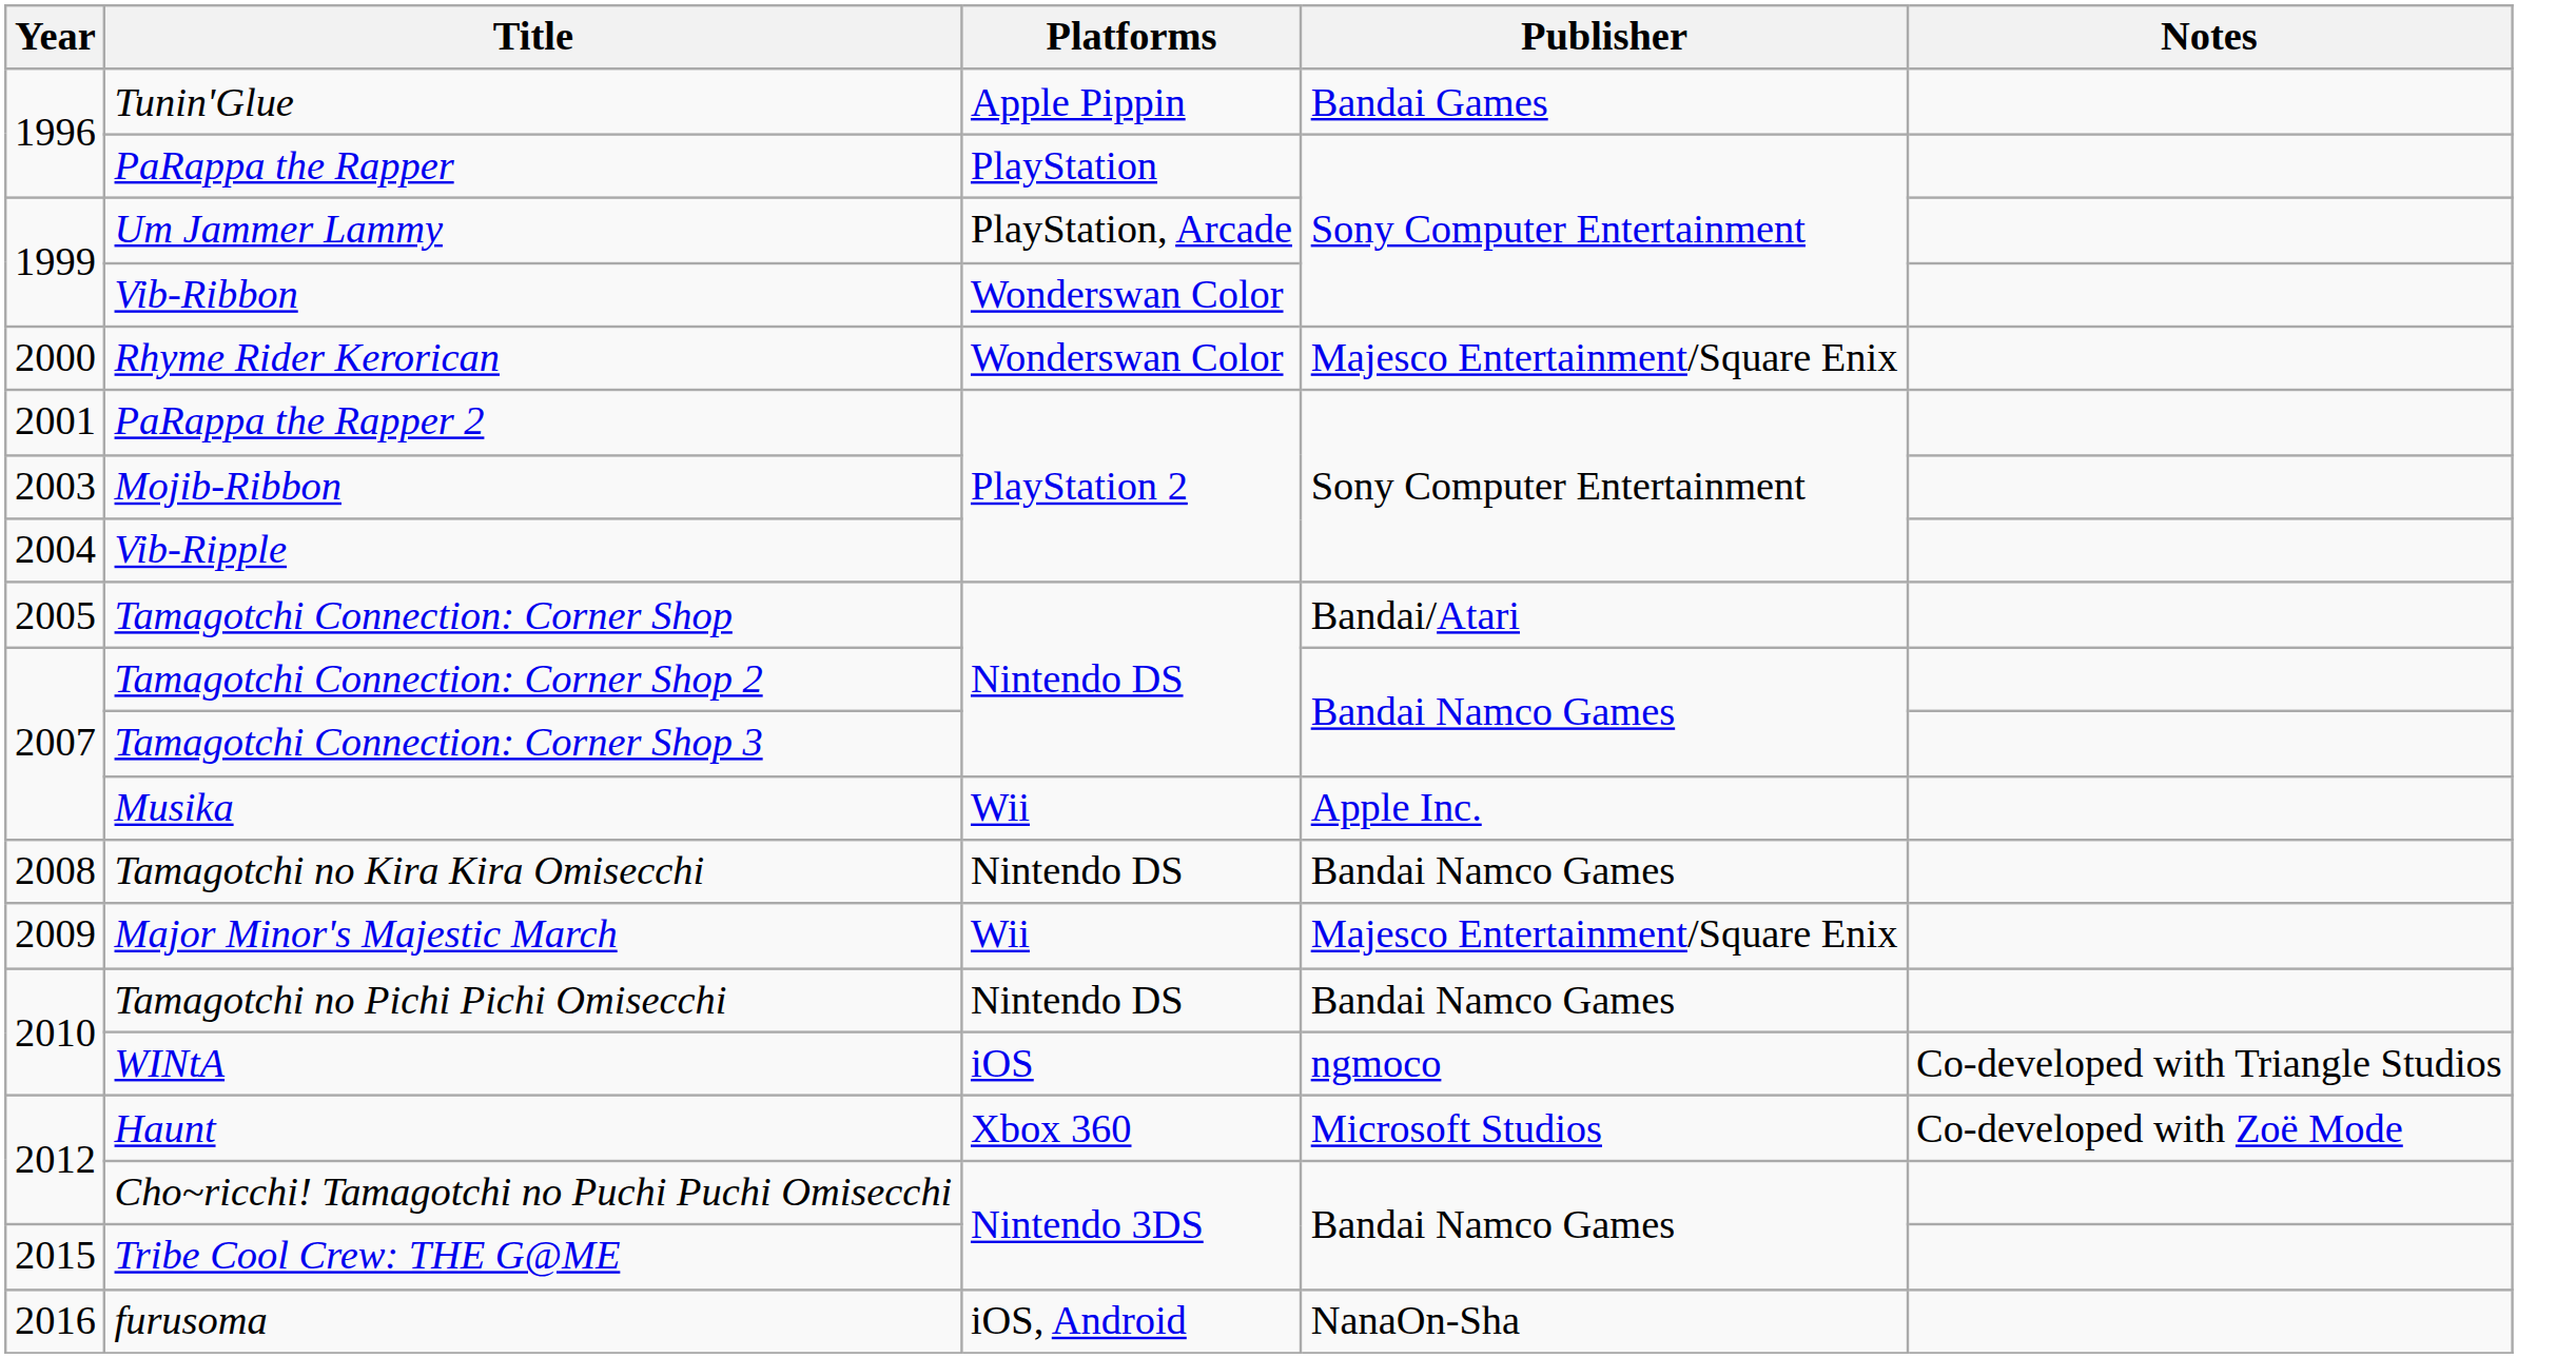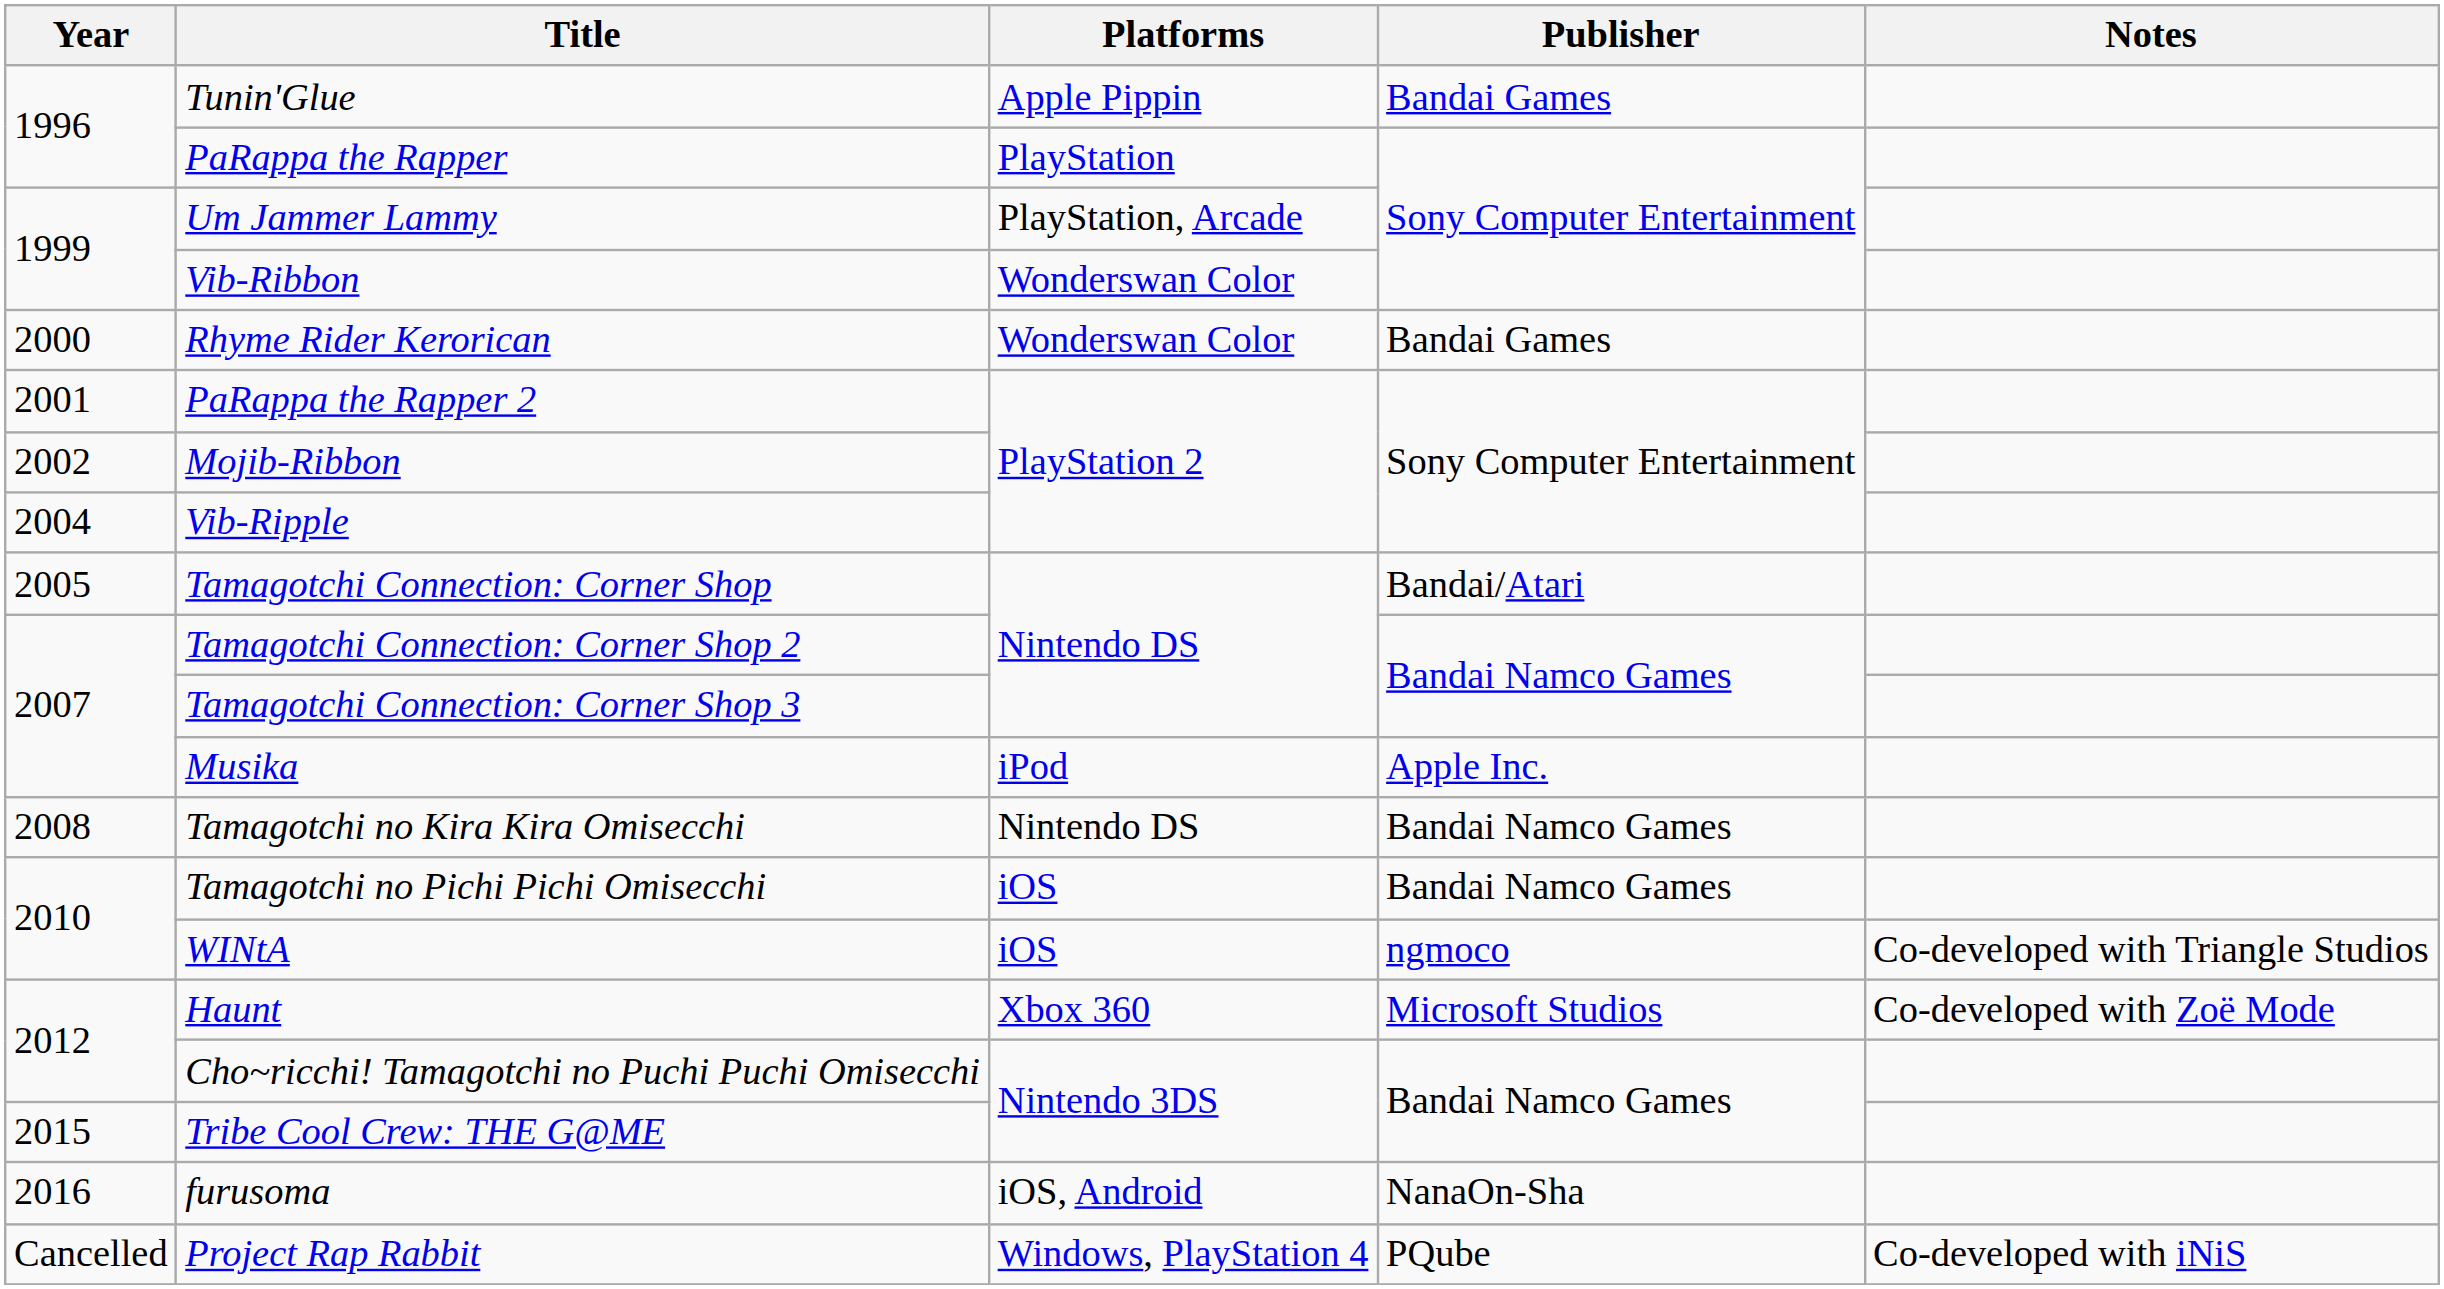 <table class="wikitable sortable">
 <tr>
 <th>Year</th>
 <th>Title</th>
 <th>Platforms</th>
 <th>Publisher</th>
 <th>Notes</th>
 </tr>
 <tr>
 <td rowspan="2">1996</td>
 <td><em>Tunin'Glue</em></td>
 <td><a href='#'>Apple Pippin</a></td>
 <td><a href='#'>Bandai Games</a></td>
 <td></td>
 </tr>
 <tr>
 <td><em><a href='#'>PaRappa the Rapper</a></em></td>
 <td><a href='#'>PlayStation</a></td>
 <td rowspan="3"><a href='#'>Sony Computer Entertainment</a></td>
 <td></td>
 </tr>
 <tr>
 <td rowspan="2">1999</td>
 <td><em><a href='#'>Um Jammer Lammy</a></em></td>
 <td>PlayStation, <a href='#'>Arcade</a></td>
 <td></td>
 </tr>
 <tr>
 <td><em><a href='#'>Vib-Ribbon</a></em></td>
 <td><a href='#'>Wonderswan Color</a></td>
 <td></td>
 </tr>
 <tr>
 <td>2000</td>
 <td><em><a href='#'>Rhyme Rider Kerorican</a></em></td>
 <td><a href='#'>Wonderswan Color</a></td>
-<td><a href='#'>Majesco Entertainment</a>/Square Enix</td>
+<td>Bandai Games</td>
 <td></td>
 </tr>
 <tr>
 <td>2001</td>
 <td><em><a href='#'>PaRappa the Rapper 2</a></em></td>
 <td rowspan="3"><a href='#'>PlayStation 2</a></td>
 <td rowspan="3">Sony Computer Entertainment</td>
 <td></td>
 </tr>
 <tr>
-<td>2003</td>
+<td>2002</td>
 <td><em><a href='#'>Mojib-Ribbon</a></em></td>
 <td></td>
 </tr>
 <tr>
 <td>2004</td>
 <td><em><a href='#'>Vib-Ripple</a></em></td>
 <td></td>
 </tr>
 <tr>
 <td>2005</td>
 <td><em><a href='#'>Tamagotchi Connection: Corner Shop</a></em></td>
 <td rowspan="3"><a href='#'>Nintendo DS</a></td>
 <td>Bandai/<a href='#'>Atari</a></td>
 <td></td>
 </tr>
 <tr>
 <td rowspan="3">2007</td>
 <td><em><a href='#'>Tamagotchi Connection: Corner Shop 2</a></em></td>
 <td rowspan="2"><a href='#'>Bandai Namco Games</a></td>
 <td></td>
 </tr>
 <tr>
 <td><em><a href='#'>Tamagotchi Connection: Corner Shop 3</a></em></td>
 <td></td>
 </tr>
 <tr>
 <td><em><a href='#'>Musika</a></em></td>
-<td><a href='#'>Wii</a></td>
+<td><a href='#'>iPod</a></td>
 <td><a href='#'>Apple Inc.</a></td>
 <td></td>
 </tr>
 <tr>
 <td>2008</td>
 <td><em>Tamagotchi no Kira Kira Omisecchi</em></td>
 <td>Nintendo DS</td>
 <td>Bandai Namco Games</td>
 <td></td>
 </tr>
 <tr>
-<td>2009</td>
-<td><em><a href='#'>Major Minor's Majestic March</a></em></td>
-<td><a href='#'>Wii</a></td>
-<td><a href='#'>Majesco Entertainment</a>/Square Enix</td>
-<td></td>
-</tr>
-<tr>
 <td rowspan="2">2010</td>
 <td><em>Tamagotchi no Pichi Pichi Omisecchi</em></td>
-<td>Nintendo DS</td>
+<td><a href='#'>iOS</a></td>
 <td>Bandai Namco Games</td>
 <td></td>
 </tr>
 <tr>
 <td><em><a href='#'>WINtA</a></em></td>
 <td><a href='#'>iOS</a></td>
 <td><a href='#'>ngmoco</a></td>
 <td>Co-developed with Triangle Studios</td>
 </tr>
 <tr>
 <td rowspan="2">2012</td>
 <td><em><a href='#'>Haunt</a></em></td>
 <td><a href='#'>Xbox 360</a></td>
 <td><a href='#'>Microsoft Studios</a></td>
 <td>Co-developed with <a href='#'>Zoë Mode</a></td>
 </tr>
 <tr>
 <td><em>Cho~ricchi! Tamagotchi no Puchi Puchi Omisecchi</em></td>
 <td rowspan="2"><a href='#'>Nintendo 3DS</a></td>
 <td rowspan="2">Bandai Namco Games</td>
 <td></td>
 </tr>
 <tr>
 <td>2015</td>
 <td><em><a href='#'>Tribe Cool Crew: THE G@ME</a></em></td>
 <td></td>
 </tr>
 <tr>
 <td>2016</td>
 <td><em>furusoma</em></td>
 <td>iOS, <a href='#'>Android</a></td>
 <td>NanaOn-Sha</td>
 <td></td>
 </tr>
+<tr>
+<td>Cancelled</td>
+<td><em><a href='#'>Project Rap Rabbit</a></em></td>
+<td><a href='#'>Windows</a>, <a href='#'>PlayStation 4</a></td>
+<td>PQube</td>
+<td>Co-developed with <a href='#'>iNiS</a></td>
+</tr>
 </table>
